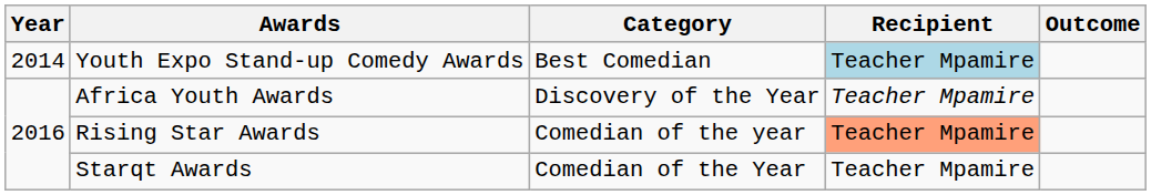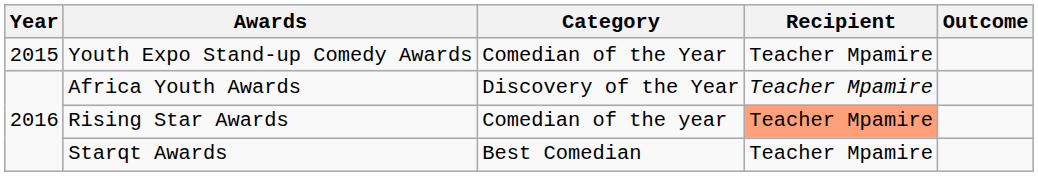 <table class="wikitable sortable">
 <tr>
 <th>Year</th>
 <th>Awards</th>
 <th>Category</th>
 <th>Recipient</th>
 <th>Outcome</th>
 </tr>
 <tr>
-<td>2014</td>
+<td>2015</td>
 <td>Youth Expo Stand-up Comedy Awards</td>
-<td>Best Comedian</td>
-<td style="background: lightblue;">Teacher Mpamire</td>
+<td>Comedian of the Year</td>
+<td>Teacher Mpamire</td>
 <td></td>
 </tr>
 <tr>
 <td rowspan="3">2016</td>
 <td>Africa Youth Awards</td>
 <td>Discovery of the Year</td>
 <td><em>Teacher Mpamire</em></td>
 <td></td>
 </tr>
 <tr>
 <td>Rising Star Awards</td>
 <td>Comedian of the year</td>
 <td style="background: lightsalmon;">Teacher Mpamire</td>
 <td></td>
 </tr>
 <tr>
 <td>Starqt Awards</td>
-<td>Comedian of the Year</td>
+<td>Best Comedian</td>
 <td>Teacher Mpamire</td>
 <td></td>
 </tr>
 </table>
